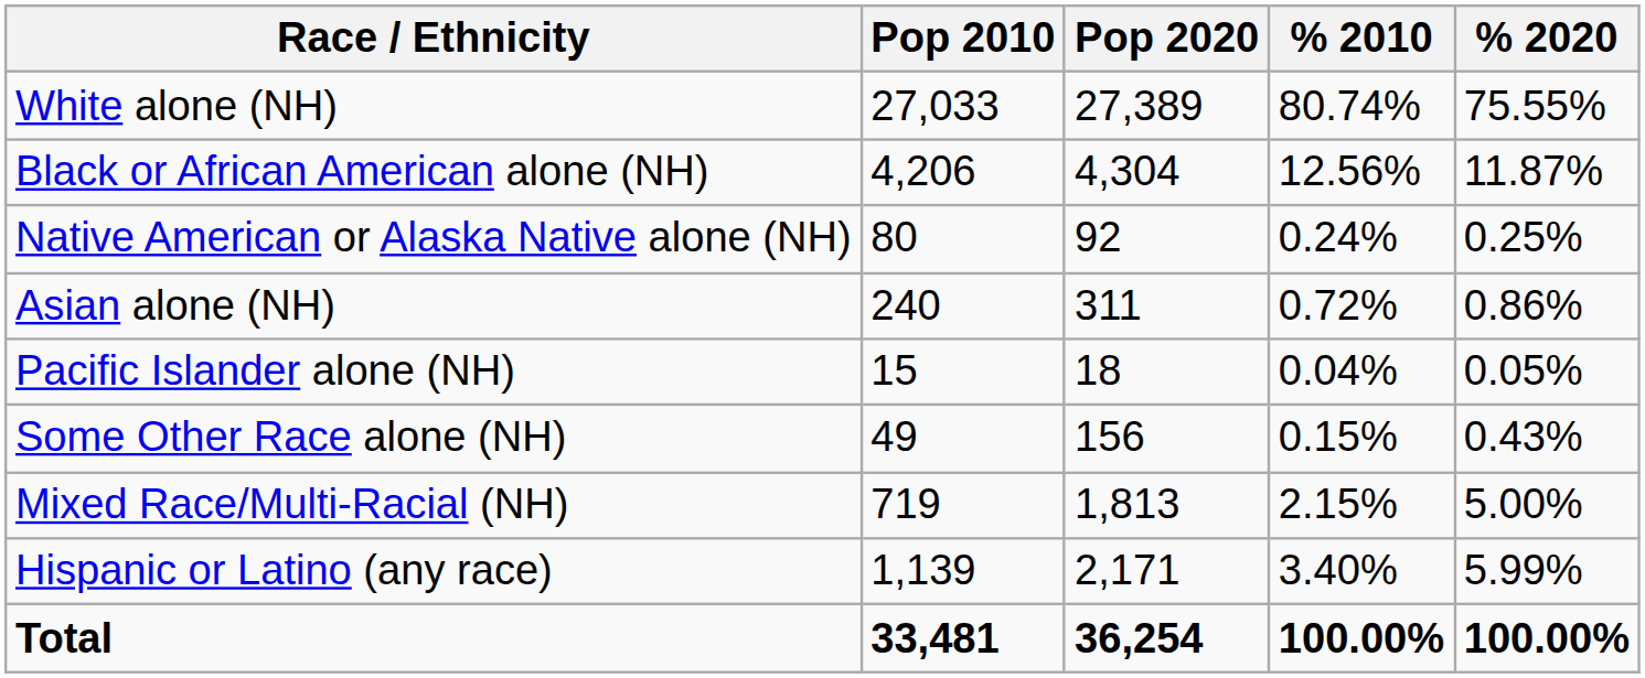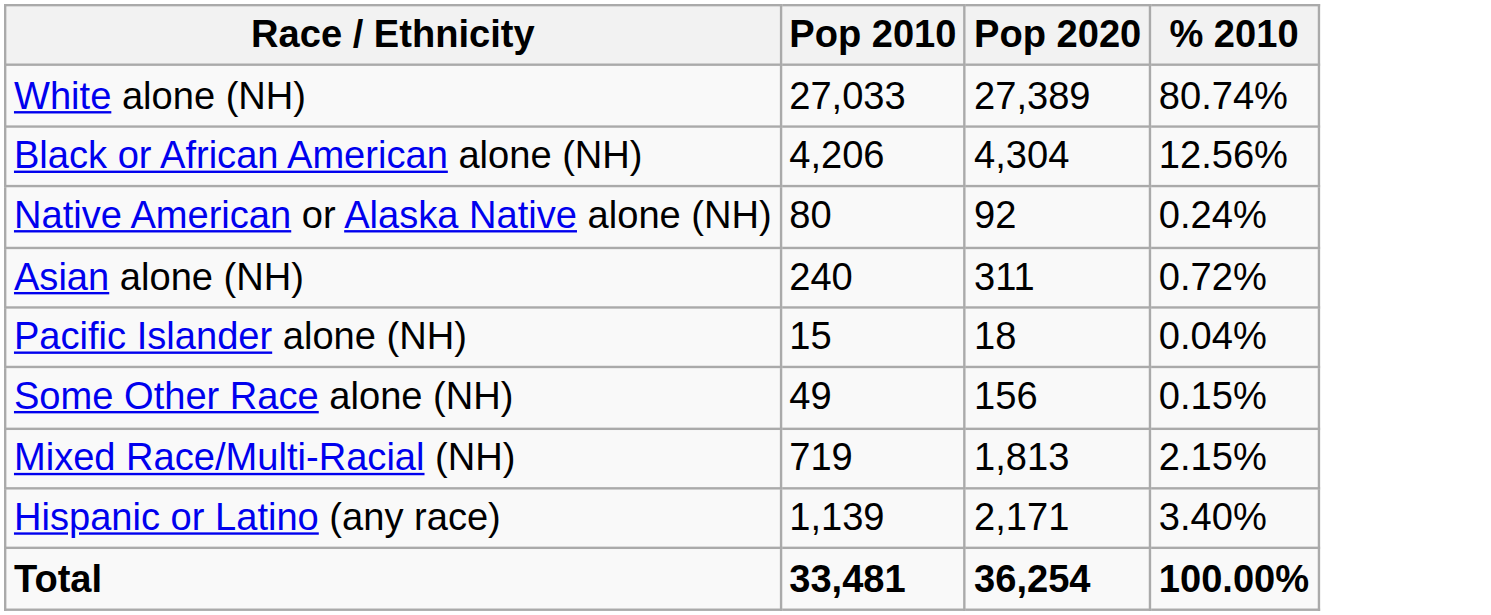 <table class="wikitable">
 <tr>
 <th>Race / Ethnicity</th>
 <th>Pop 2010</th>
 <th>Pop 2020</th>
 <th>% 2010</th>
-<th>% 2020</th>
 </tr>
 <tr>
 <td><a href='#'>White</a> alone (NH)</td>
 <td>27,033</td>
 <td>27,389</td>
 <td>80.74%</td>
-<td>75.55%</td>
 </tr>
 <tr>
 <td><a href='#'>Black or African American</a> alone (NH)</td>
 <td>4,206</td>
 <td>4,304</td>
 <td>12.56%</td>
-<td>11.87%</td>
 </tr>
 <tr>
 <td><a href='#'>Native American</a> or <a href='#'>Alaska Native</a> alone (NH)</td>
 <td>80</td>
 <td>92</td>
 <td>0.24%</td>
-<td>0.25%</td>
 </tr>
 <tr>
 <td><a href='#'>Asian</a> alone (NH)</td>
 <td>240</td>
 <td>311</td>
 <td>0.72%</td>
-<td>0.86%</td>
 </tr>
 <tr>
 <td><a href='#'>Pacific Islander</a> alone (NH)</td>
 <td>15</td>
 <td>18</td>
 <td>0.04%</td>
-<td>0.05%</td>
 </tr>
 <tr>
 <td><a href='#'>Some Other Race</a> alone (NH)</td>
 <td>49</td>
 <td>156</td>
 <td>0.15%</td>
-<td>0.43%</td>
 </tr>
 <tr>
 <td><a href='#'>Mixed Race/Multi-Racial</a> (NH)</td>
 <td>719</td>
 <td>1,813</td>
 <td>2.15%</td>
-<td>5.00%</td>
 </tr>
 <tr>
 <td><a href='#'>Hispanic or Latino</a> (any race)</td>
 <td>1,139</td>
 <td>2,171</td>
 <td>3.40%</td>
-<td>5.99%</td>
 </tr>
 <tr>
 <td><strong>Total</strong></td>
 <td><strong>33,481</strong></td>
 <td><strong>36,254</strong></td>
 <td><strong>100.00%</strong></td>
-<td><strong>100.00%</strong></td>
 </tr>
 </table>
